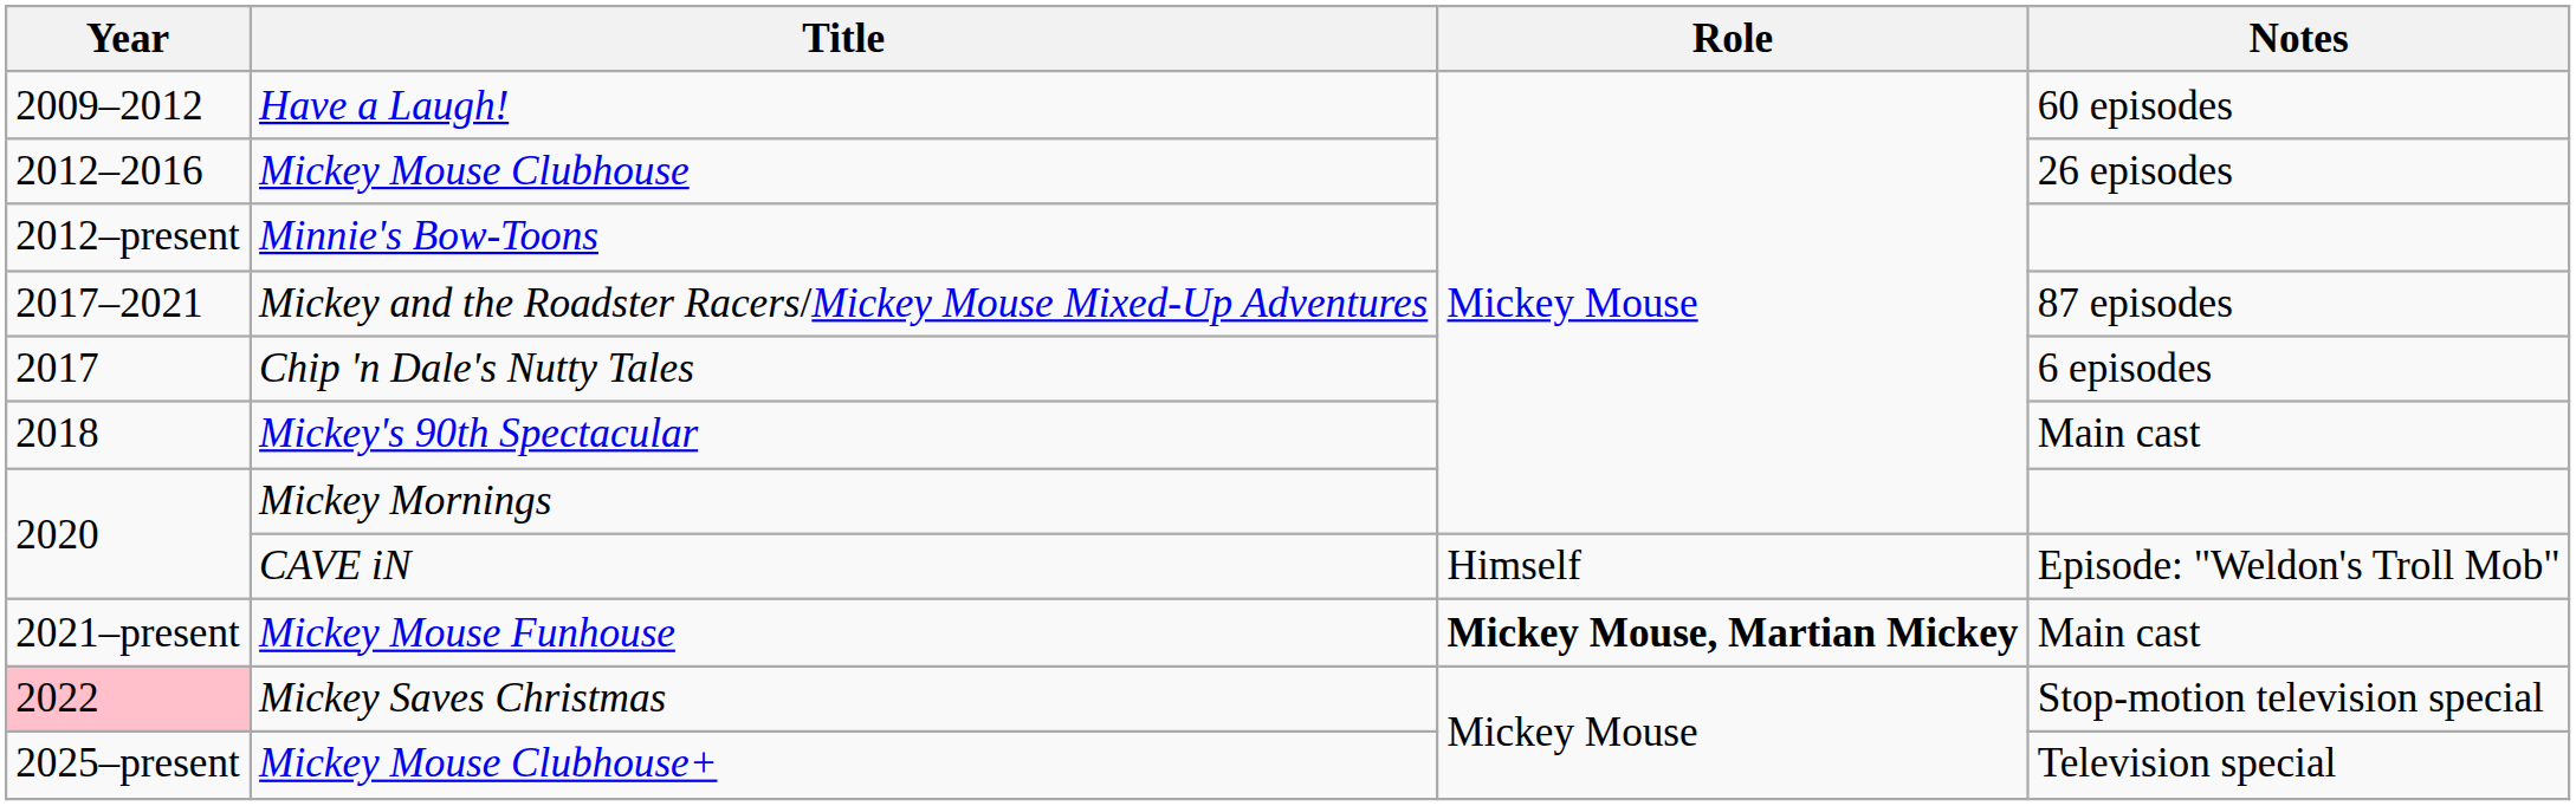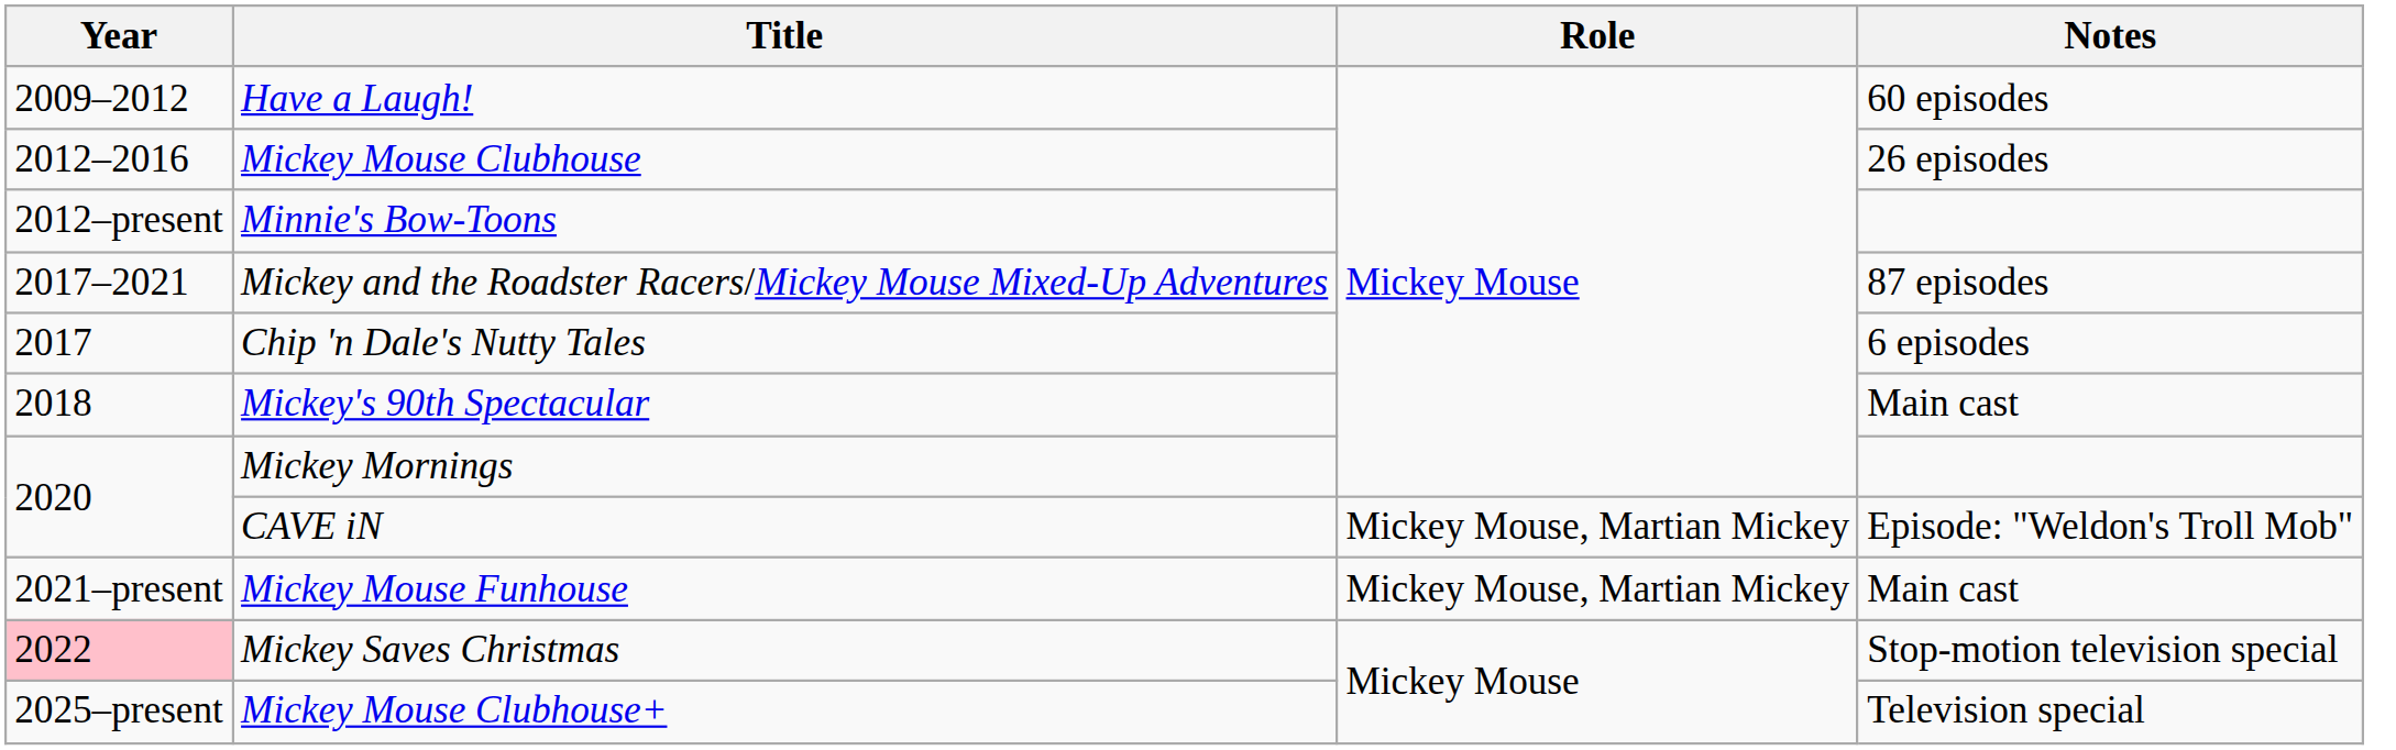 <table class="wikitable">
 <tr>
 <th>Year</th>
 <th>Title</th>
 <th>Role</th>
 <th>Notes</th>
 </tr>
 <tr>
 <td>2009–2012</td>
 <td><em><a href='#'>Have a Laugh!</a></em></td>
 <td rowspan="7"><a href='#'>Mickey Mouse</a></td>
 <td>60 episodes</td>
 </tr>
 <tr>
 <td>2012–2016</td>
 <td><em><a href='#'>Mickey Mouse Clubhouse</a></em></td>
 <td>26 episodes</td>
 </tr>
 <tr>
 <td>2012–present</td>
 <td><em><a href='#'>Minnie's Bow-Toons</a></em></td>
 <td></td>
 </tr>
 <tr>
 <td>2017–2021</td>
 <td><em>Mickey and the Roadster Racers</em>/<em><a href='#'>Mickey Mouse Mixed-Up Adventures</a></em></td>
 <td>87 episodes</td>
 </tr>
 <tr>
 <td>2017</td>
 <td><em>Chip 'n Dale's Nutty Tales</em></td>
 <td>6 episodes</td>
 </tr>
 <tr>
 <td>2018</td>
 <td><em><a href='#'>Mickey's 90th Spectacular</a></em></td>
 <td>Main cast</td>
 </tr>
 <tr>
 <td rowspan="2">2020</td>
 <td><em>Mickey Mornings</em></td>
 <td></td>
 </tr>
 <tr>
 <td><em>CAVE iN</em></td>
-<td>Himself</td>
+<td>Mickey Mouse, Martian Mickey</td>
 <td>Episode: "Weldon's Troll Mob"</td>
 </tr>
 <tr>
 <td>2021–present</td>
 <td><em><a href='#'>Mickey Mouse Funhouse</a></em></td>
-<td><strong>Mickey Mouse, Martian Mickey</strong></td>
+<td>Mickey Mouse, Martian Mickey</td>
 <td>Main cast</td>
 </tr>
 <tr>
 <td style="background: pink;">2022</td>
 <td><em>Mickey Saves Christmas</em></td>
 <td rowspan="2">Mickey Mouse</td>
 <td>Stop-motion television special</td>
 </tr>
 <tr>
 <td>2025–present</td>
 <td><em><a href='#'>Mickey Mouse Clubhouse+</a></em></td>
 <td>Television special</td>
 </tr>
 </table>
